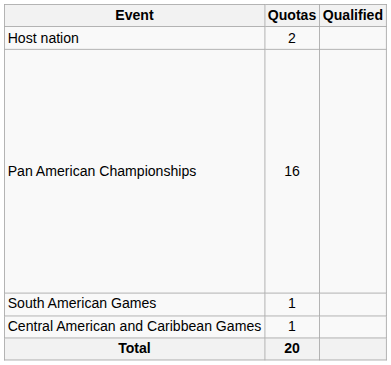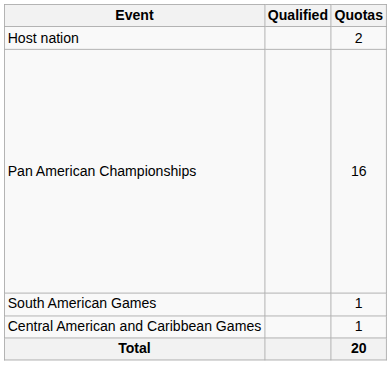 <table class="wikitable">
 <tr>
 <th>Event</th>
+<th>Qualified</th>
 <th>Quotas</th>
-<th>Qualified</th>
 </tr>
 <tr>
 <td>Host nation</td>
+<td><br></td>
 <td style="text-align:center;">2</td>
-<td><br></td>
 </tr>
 <tr>
 <td>Pan American Championships</td>
+<td><br><br><br><br><br><br><br><br><br><br><br><br><br><br><br></td>
 <td style="text-align:center;">16</td>
-<td><br><br><br><br><br><br><br><br><br><br><br><br><br><br><br></td>
 </tr>
 <tr>
 <td>South American Games</td>
+<td></td>
 <td style="text-align:center;">1</td>
-<td></td>
 </tr>
 <tr>
 <td>Central American and Caribbean Games</td>
+<td></td>
 <td style="text-align:center;">1</td>
-<td></td>
 </tr>
 <tr>
 <th>Total</th>
+<th></th>
 <th>20</th>
-<th></th>
 </tr>
 </table>
